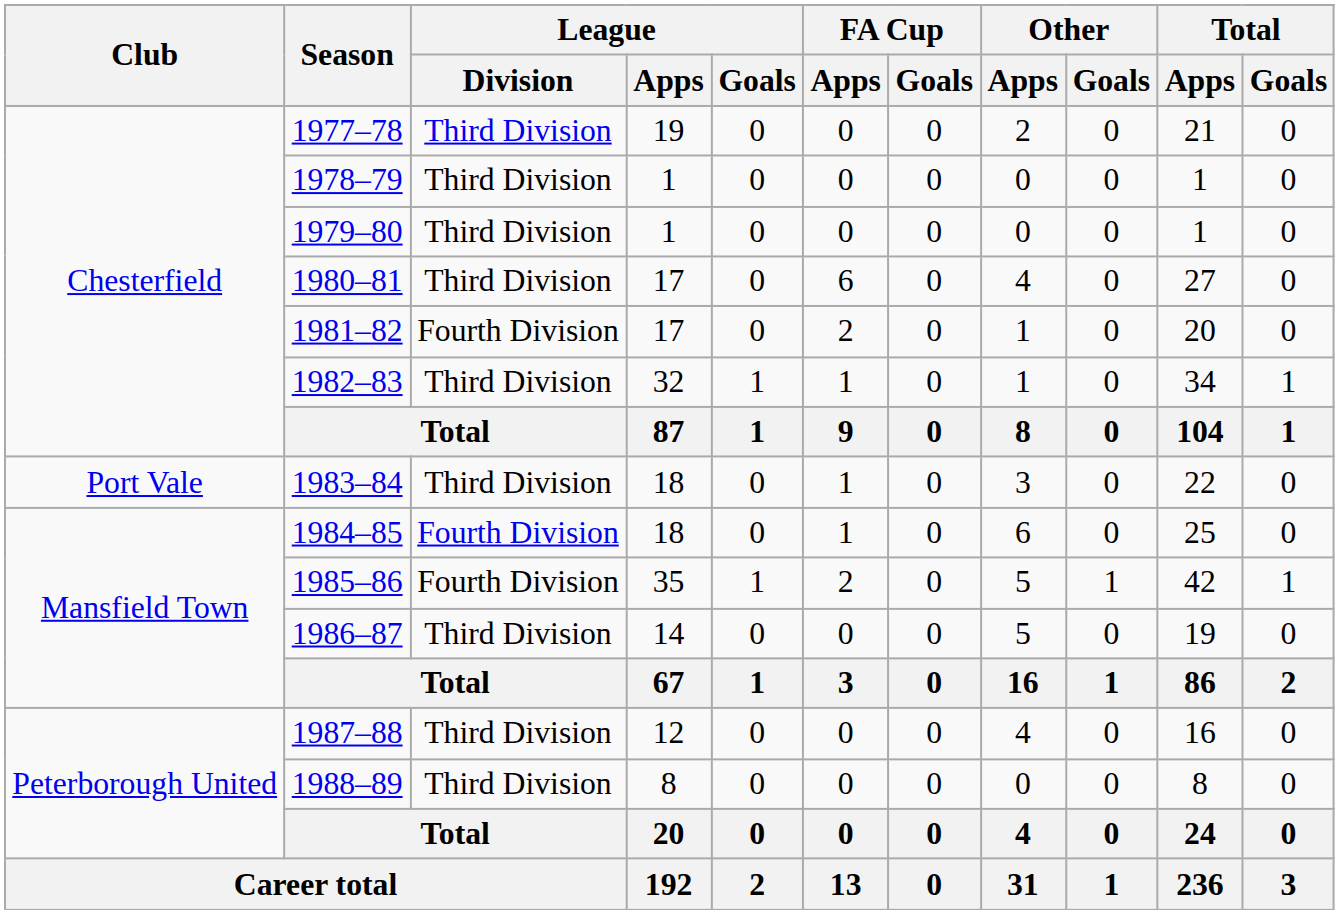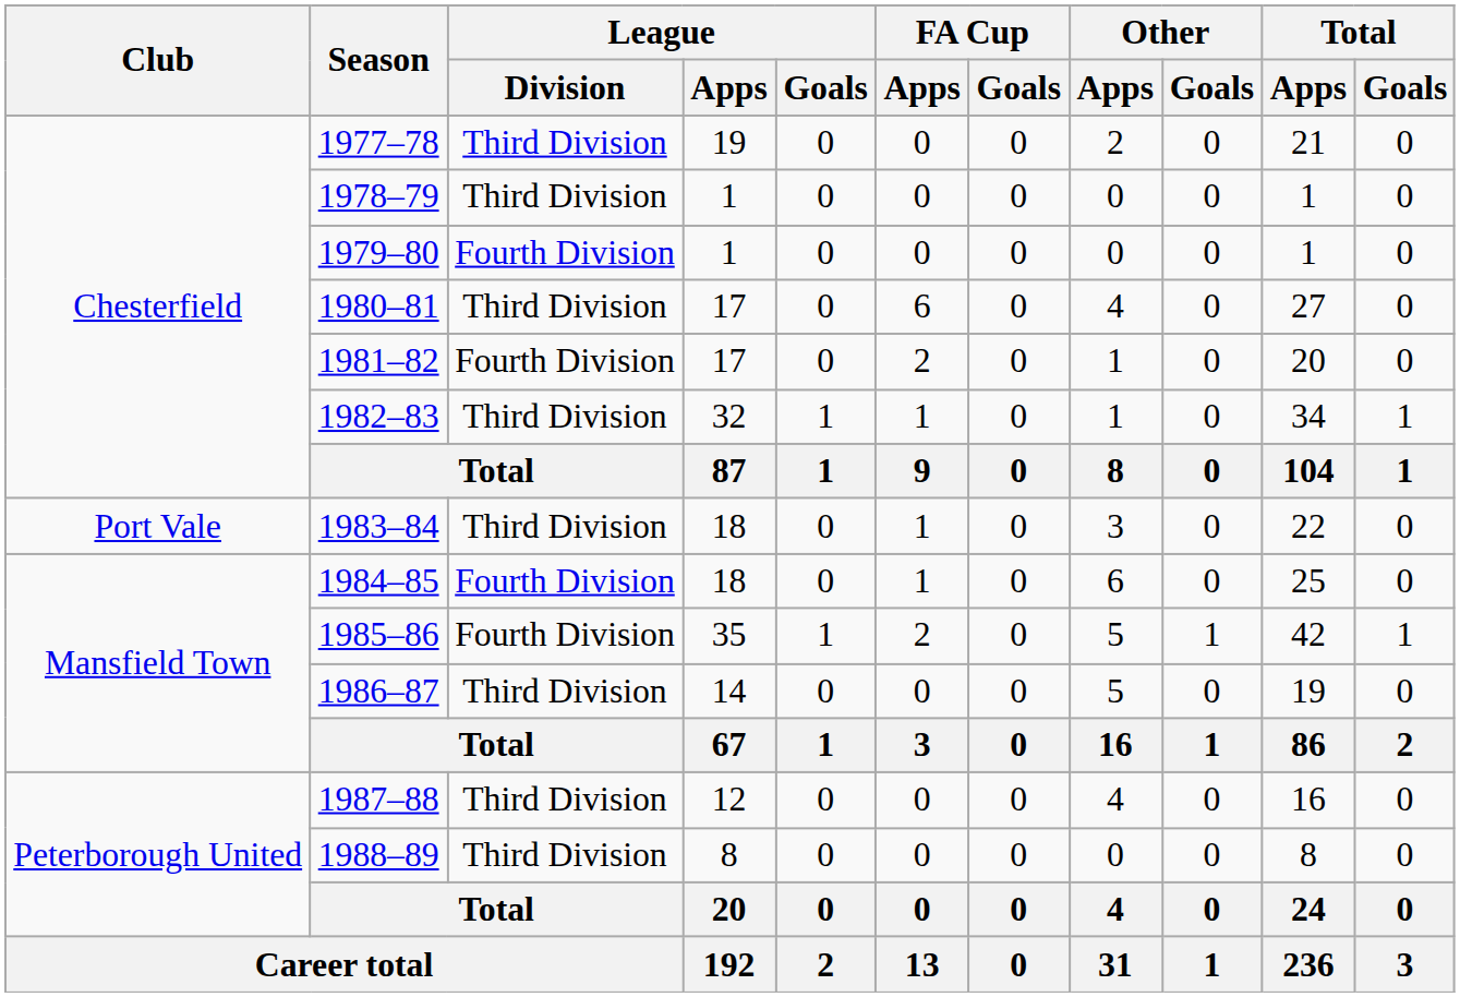 <table class="wikitable" style="text-align: center;">
 <tr>
 <th rowspan="2">Club</th>
 <th rowspan="2">Season</th>
 <th colspan="3">League</th>
 <th colspan="2">FA Cup</th>
 <th colspan="2">Other</th>
 <th colspan="2">Total</th>
 </tr>
 <tr>
 <th>Division</th>
 <th>Apps</th>
 <th>Goals</th>
 <th>Apps</th>
 <th>Goals</th>
 <th>Apps</th>
 <th>Goals</th>
 <th>Apps</th>
 <th>Goals</th>
 </tr>
 <tr>
 <td rowspan="7"><a href='#'>Chesterfield</a></td>
 <td><a href='#'>1977–78</a></td>
 <td><a href='#'>Third Division</a></td>
 <td>19</td>
 <td>0</td>
 <td>0</td>
 <td>0</td>
 <td>2</td>
 <td>0</td>
 <td>21</td>
 <td>0</td>
 </tr>
 <tr>
 <td><a href='#'>1978–79</a></td>
 <td>Third Division</td>
 <td>1</td>
 <td>0</td>
 <td>0</td>
 <td>0</td>
 <td>0</td>
 <td>0</td>
 <td>1</td>
 <td>0</td>
 </tr>
 <tr>
 <td><a href='#'>1979–80</a></td>
-<td>Third Division</td>
+<td><a href='#'>Fourth Division</a></td>
 <td>1</td>
 <td>0</td>
 <td>0</td>
 <td>0</td>
 <td>0</td>
 <td>0</td>
 <td>1</td>
 <td>0</td>
 </tr>
 <tr>
 <td><a href='#'>1980–81</a></td>
 <td>Third Division</td>
 <td>17</td>
 <td>0</td>
 <td>6</td>
 <td>0</td>
 <td>4</td>
 <td>0</td>
 <td>27</td>
 <td>0</td>
 </tr>
 <tr>
 <td><a href='#'>1981–82</a></td>
 <td>Fourth Division</td>
 <td>17</td>
 <td>0</td>
 <td>2</td>
 <td>0</td>
 <td>1</td>
 <td>0</td>
 <td>20</td>
 <td>0</td>
 </tr>
 <tr>
 <td><a href='#'>1982–83</a></td>
 <td>Third Division</td>
 <td>32</td>
 <td>1</td>
 <td>1</td>
 <td>0</td>
 <td>1</td>
 <td>0</td>
 <td>34</td>
 <td>1</td>
 </tr>
 <tr>
 <th colspan="2">Total</th>
 <th>87</th>
 <th>1</th>
 <th>9</th>
 <th>0</th>
 <th>8</th>
 <th>0</th>
 <th>104</th>
 <th>1</th>
 </tr>
 <tr>
 <td><a href='#'>Port Vale</a></td>
 <td><a href='#'>1983–84</a></td>
 <td>Third Division</td>
 <td>18</td>
 <td>0</td>
 <td>1</td>
 <td>0</td>
 <td>3</td>
 <td>0</td>
 <td>22</td>
 <td>0</td>
 </tr>
 <tr>
 <td rowspan="4"><a href='#'>Mansfield Town</a></td>
 <td><a href='#'>1984–85</a></td>
 <td><a href='#'>Fourth Division</a></td>
 <td>18</td>
 <td>0</td>
 <td>1</td>
 <td>0</td>
 <td>6</td>
 <td>0</td>
 <td>25</td>
 <td>0</td>
 </tr>
 <tr>
 <td><a href='#'>1985–86</a></td>
 <td>Fourth Division</td>
 <td>35</td>
 <td>1</td>
 <td>2</td>
 <td>0</td>
 <td>5</td>
 <td>1</td>
 <td>42</td>
 <td>1</td>
 </tr>
 <tr>
 <td><a href='#'>1986–87</a></td>
 <td>Third Division</td>
 <td>14</td>
 <td>0</td>
 <td>0</td>
 <td>0</td>
 <td>5</td>
 <td>0</td>
 <td>19</td>
 <td>0</td>
 </tr>
 <tr>
 <th colspan="2">Total</th>
 <th>67</th>
 <th>1</th>
 <th>3</th>
 <th>0</th>
 <th>16</th>
 <th>1</th>
 <th>86</th>
 <th>2</th>
 </tr>
 <tr>
 <td rowspan="3"><a href='#'>Peterborough United</a></td>
 <td><a href='#'>1987–88</a></td>
 <td>Third Division</td>
 <td>12</td>
 <td>0</td>
 <td>0</td>
 <td>0</td>
 <td>4</td>
 <td>0</td>
 <td>16</td>
 <td>0</td>
 </tr>
 <tr>
 <td><a href='#'>1988–89</a></td>
 <td>Third Division</td>
 <td>8</td>
 <td>0</td>
 <td>0</td>
 <td>0</td>
 <td>0</td>
 <td>0</td>
 <td>8</td>
 <td>0</td>
 </tr>
 <tr>
 <th colspan="2">Total</th>
 <th>20</th>
 <th>0</th>
 <th>0</th>
 <th>0</th>
 <th>4</th>
 <th>0</th>
 <th>24</th>
 <th>0</th>
 </tr>
 <tr>
 <th colspan="3">Career total</th>
 <th>192</th>
 <th>2</th>
 <th>13</th>
 <th>0</th>
 <th>31</th>
 <th>1</th>
 <th>236</th>
 <th>3</th>
 </tr>
 </table>
